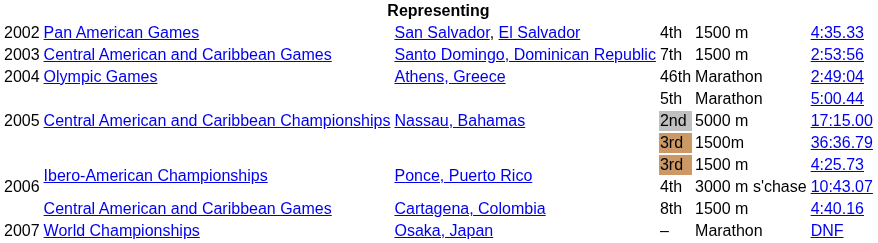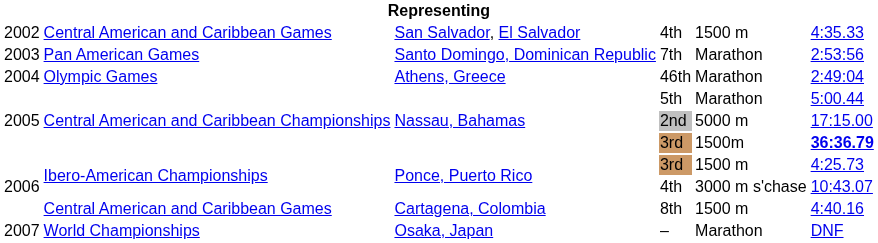 <table>
 <tr>
 <th colspan="6">Representing </th>
 </tr>
 <tr>
 <td>2002</td>
-<td><a href='#'>Pan American Games</a></td>
+<td><a href='#'>Central American and Caribbean Games</a></td>
 <td><a href='#'>San Salvador</a>, <a href='#'>El Salvador</a></td>
 <td>4th</td>
 <td>1500 m</td>
 <td><a href='#'>4:35.33</a></td>
 </tr>
 <tr>
 <td>2003</td>
-<td><a href='#'>Central American and Caribbean Games</a></td>
+<td><a href='#'>Pan American Games</a></td>
 <td><a href='#'>Santo Domingo, Dominican Republic</a></td>
 <td>7th</td>
-<td>1500 m</td>
+<td>Marathon</td>
 <td><a href='#'>2:53:56</a></td>
 </tr>
 <tr>
 <td>2004</td>
 <td><a href='#'>Olympic Games</a></td>
 <td><a href='#'>Athens, Greece</a></td>
 <td>46th</td>
 <td>Marathon</td>
 <td><a href='#'>2:49:04</a></td>
 </tr>
 <tr>
 <td rowspan=3>2005</td>
 <td rowspan=3><a href='#'>Central American and Caribbean Championships</a></td>
 <td rowspan=3><a href='#'>Nassau, Bahamas</a></td>
 <td>5th</td>
 <td>Marathon</td>
 <td><a href='#'>5:00.44</a></td>
 </tr>
 <tr>
 <td bgcolor=silver>2nd</td>
 <td>5000 m</td>
 <td><a href='#'>17:15.00</a></td>
 </tr>
 <tr>
 <td bgcolor=cc9966>3rd</td>
 <td>1500m</td>
-<td><a href='#'>36:36.79</a></td>
+<td><strong><a href='#'>36:36.79</a></strong></td>
 </tr>
 <tr>
 <td rowspan=3>2006</td>
 <td rowspan=2><a href='#'>Ibero-American Championships</a></td>
 <td rowspan=2><a href='#'>Ponce, Puerto Rico</a></td>
 <td bgcolor=cc9966>3rd</td>
 <td>1500 m</td>
 <td><a href='#'>4:25.73</a></td>
 </tr>
 <tr>
 <td>4th</td>
 <td>3000 m s'chase</td>
 <td><a href='#'>10:43.07</a></td>
 </tr>
 <tr>
 <td><a href='#'>Central American and Caribbean Games</a></td>
 <td><a href='#'>Cartagena, Colombia</a></td>
 <td>8th</td>
 <td>1500 m</td>
 <td><a href='#'>4:40.16</a></td>
 </tr>
 <tr>
 <td>2007</td>
 <td><a href='#'>World Championships</a></td>
 <td><a href='#'>Osaka, Japan</a></td>
 <td>–</td>
 <td>Marathon</td>
 <td><a href='#'>DNF</a></td>
 </tr>
 </table>
